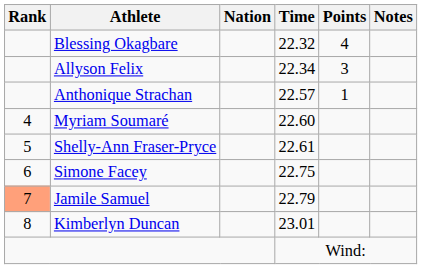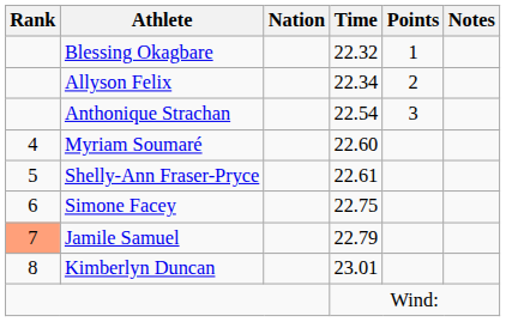 <table class="wikitable mw-datatable sortable" style="text-align:center;">
 <tr>
 <th>Rank</th>
 <th>Athlete</th>
 <th>Nation</th>
 <th>Time</th>
 <th>Points</th>
 <th>Notes</th>
 </tr>
 <tr>
 <td></td>
 <td align=left><a href='#'>Blessing Okagbare</a></td>
 <td align=left></td>
 <td>22.32</td>
-<td>4</td>
+<td>1</td>
 <td></td>
 </tr>
 <tr>
 <td></td>
 <td align=left><a href='#'>Allyson Felix</a></td>
 <td align=left></td>
 <td>22.34</td>
-<td>3</td>
+<td>2</td>
 <td></td>
 </tr>
 <tr>
 <td></td>
 <td align=left><a href='#'>Anthonique Strachan</a></td>
 <td align=left></td>
-<td>22.57</td>
-<td>1</td>
+<td>22.54</td>
+<td>3</td>
 <td></td>
 </tr>
 <tr>
 <td>4</td>
 <td align=left><a href='#'>Myriam Soumaré</a></td>
 <td align=left></td>
 <td>22.60</td>
 <td></td>
 <td></td>
 </tr>
 <tr>
 <td>5</td>
 <td align=left><a href='#'>Shelly-Ann Fraser-Pryce</a></td>
 <td align=left></td>
 <td>22.61</td>
 <td></td>
 <td></td>
 </tr>
 <tr>
 <td>6</td>
 <td align=left><a href='#'>Simone Facey</a></td>
 <td align=left></td>
 <td>22.75</td>
 <td></td>
 <td></td>
 </tr>
 <tr>
 <td style="background: lightsalmon;">7</td>
 <td align=left><a href='#'>Jamile Samuel</a></td>
 <td align=left></td>
 <td>22.79</td>
 <td></td>
 <td></td>
 </tr>
 <tr>
 <td>8</td>
 <td align=left><a href='#'>Kimberlyn Duncan</a></td>
 <td align=left></td>
 <td>23.01</td>
 <td></td>
 <td></td>
 </tr>
 <tr class="sortbottom">
 <td colspan=3></td>
 <td colspan=3>Wind: </td>
 </tr>
 </table>
